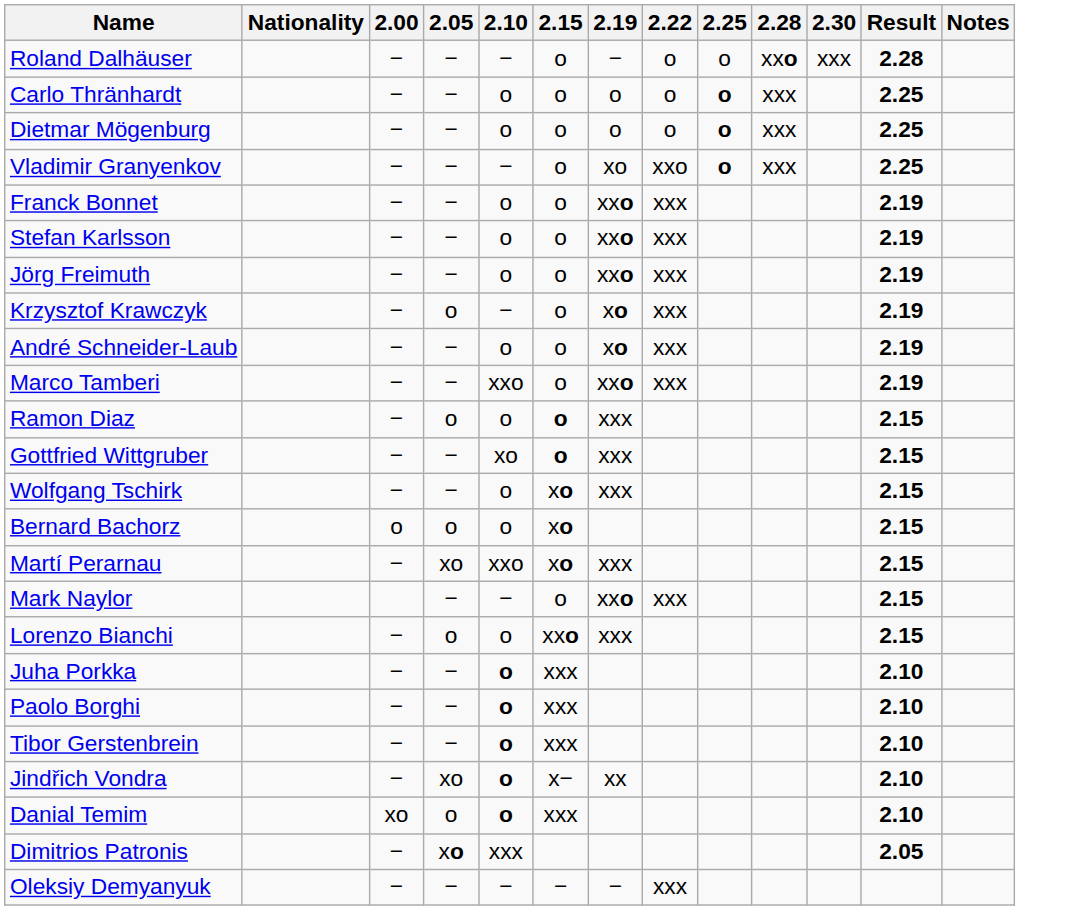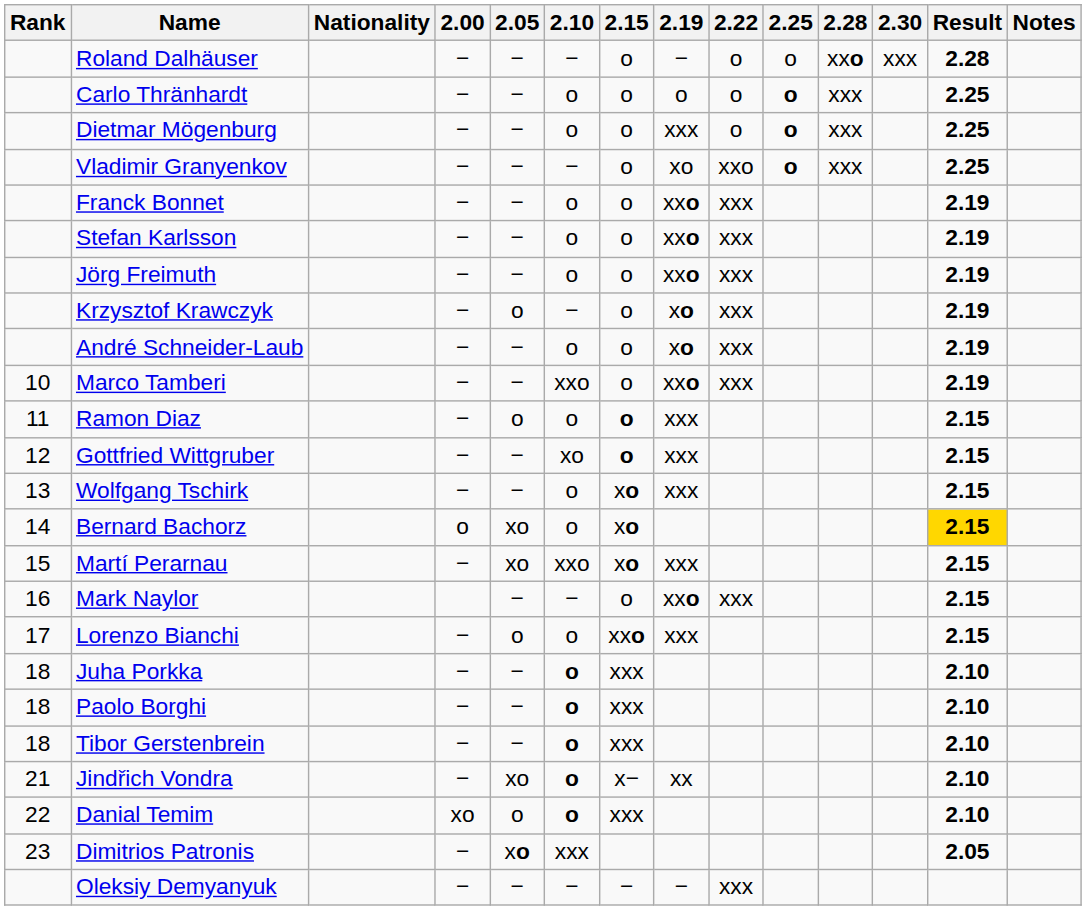 <table class="wikitable sortable" style="text-align:center">
 <tr>
+<th>Rank</th>
 <th>Name</th>
 <th>Nationality</th>
 <th>2.00</th>
 <th>2.05</th>
 <th>2.10</th>
 <th>2.15</th>
 <th>2.19</th>
 <th>2.22</th>
 <th>2.25</th>
 <th>2.28</th>
 <th>2.30</th>
 <th>Result</th>
 <th>Notes</th>
 </tr>
 <tr>
+<td></td>
 <td align="left"><a href='#'>Roland Dalhäuser</a></td>
 <td align=left></td>
 <td>−</td>
 <td>−</td>
 <td>−</td>
 <td>o</td>
 <td>−</td>
 <td>o</td>
 <td>o</td>
 <td>xx<strong>o</strong></td>
 <td>xxx</td>
 <td><strong>2.28</strong></td>
 <td></td>
 </tr>
 <tr>
+<td></td>
 <td align="left"><a href='#'>Carlo Thränhardt</a></td>
 <td align=left></td>
 <td>−</td>
 <td>−</td>
 <td>o</td>
 <td>o</td>
 <td>o</td>
 <td>o</td>
 <td><strong>o</strong></td>
 <td>xxx</td>
 <td></td>
 <td><strong>2.25</strong></td>
 <td></td>
 </tr>
 <tr>
+<td></td>
 <td align="left"><a href='#'>Dietmar Mögenburg</a></td>
 <td align=left></td>
 <td>−</td>
 <td>−</td>
 <td>o</td>
 <td>o</td>
-<td>o</td>
+<td>xxx</td>
 <td>o</td>
 <td><strong>o</strong></td>
 <td>xxx</td>
 <td></td>
 <td><strong>2.25</strong></td>
 <td></td>
 </tr>
 <tr>
+<td></td>
 <td align="left"><a href='#'>Vladimir Granyenkov</a></td>
 <td align=left></td>
 <td>−</td>
 <td>−</td>
 <td>−</td>
 <td>o</td>
 <td>xo</td>
 <td>xxo</td>
 <td><strong>o</strong></td>
 <td>xxx</td>
 <td></td>
 <td><strong>2.25</strong></td>
 <td></td>
 </tr>
 <tr>
+<td></td>
 <td align="left"><a href='#'>Franck Bonnet</a></td>
 <td align=left></td>
 <td>−</td>
 <td>−</td>
 <td>o</td>
 <td>o</td>
 <td>xx<strong>o</strong></td>
 <td>xxx</td>
 <td></td>
 <td></td>
 <td></td>
 <td><strong>2.19</strong></td>
 <td></td>
 </tr>
 <tr>
+<td></td>
 <td align="left"><a href='#'>Stefan Karlsson</a></td>
 <td align=left></td>
 <td>−</td>
 <td>−</td>
 <td>o</td>
 <td>o</td>
 <td>xx<strong>o</strong></td>
 <td>xxx</td>
 <td></td>
 <td></td>
 <td></td>
 <td><strong>2.19</strong></td>
 <td></td>
 </tr>
 <tr>
+<td></td>
 <td align="left"><a href='#'>Jörg Freimuth</a></td>
 <td align=left></td>
 <td>−</td>
 <td>−</td>
 <td>o</td>
 <td>o</td>
 <td>xx<strong>o</strong></td>
 <td>xxx</td>
 <td></td>
 <td></td>
 <td></td>
 <td><strong>2.19</strong></td>
 <td></td>
 </tr>
 <tr>
+<td></td>
 <td align="left"><a href='#'>Krzysztof Krawczyk</a></td>
 <td align=left></td>
 <td>−</td>
 <td>o</td>
 <td>−</td>
 <td>o</td>
 <td>x<strong>o</strong></td>
 <td>xxx</td>
 <td></td>
 <td></td>
 <td></td>
 <td><strong>2.19</strong></td>
 <td></td>
 </tr>
 <tr>
+<td></td>
 <td align="left"><a href='#'>André Schneider-Laub</a></td>
 <td align=left></td>
 <td>−</td>
 <td>−</td>
 <td>o</td>
 <td>o</td>
 <td>x<strong>o</strong></td>
 <td>xxx</td>
 <td></td>
 <td></td>
 <td></td>
 <td><strong>2.19</strong></td>
 <td></td>
 </tr>
 <tr>
+<td>10</td>
 <td align="left"><a href='#'>Marco Tamberi</a></td>
 <td align=left></td>
 <td>−</td>
 <td>−</td>
 <td>xxo</td>
 <td>o</td>
 <td>xx<strong>o</strong></td>
 <td>xxx</td>
 <td></td>
 <td></td>
 <td></td>
 <td><strong>2.19</strong></td>
 <td></td>
 </tr>
 <tr>
+<td>11</td>
 <td align="left"><a href='#'>Ramon Diaz</a></td>
 <td align=left></td>
 <td>−</td>
 <td>o</td>
 <td>o</td>
 <td><strong>o</strong></td>
 <td>xxx</td>
 <td></td>
 <td></td>
 <td></td>
 <td></td>
 <td><strong>2.15</strong></td>
 <td></td>
 </tr>
 <tr>
+<td>12</td>
 <td align="left"><a href='#'>Gottfried Wittgruber</a></td>
 <td align=left></td>
 <td>−</td>
 <td>−</td>
 <td>xo</td>
 <td><strong>o</strong></td>
 <td>xxx</td>
 <td></td>
 <td></td>
 <td></td>
 <td></td>
 <td><strong>2.15</strong></td>
 <td></td>
 </tr>
 <tr>
+<td>13</td>
 <td align="left"><a href='#'>Wolfgang Tschirk</a></td>
 <td align=left></td>
 <td>−</td>
 <td>−</td>
 <td>o</td>
 <td>x<strong>o</strong></td>
 <td>xxx</td>
 <td></td>
 <td></td>
 <td></td>
 <td></td>
 <td><strong>2.15</strong></td>
 <td></td>
 </tr>
 <tr>
+<td>14</td>
 <td align="left"><a href='#'>Bernard Bachorz</a></td>
 <td align=left></td>
 <td>o</td>
-<td>o</td>
+<td>xo</td>
 <td>o</td>
 <td>x<strong>o</strong></td>
 <td></td>
 <td></td>
 <td></td>
 <td></td>
 <td></td>
-<td><strong>2.15</strong></td>
+<td style="background: gold;"><strong>2.15</strong></td>
 <td></td>
 </tr>
 <tr>
+<td>15</td>
 <td align="left"><a href='#'>Martí Perarnau</a></td>
 <td align=left></td>
 <td>−</td>
 <td>xo</td>
 <td>xxo</td>
 <td>x<strong>o</strong></td>
 <td>xxx</td>
 <td></td>
 <td></td>
 <td></td>
 <td></td>
 <td><strong>2.15</strong></td>
 <td></td>
 </tr>
 <tr>
+<td>16</td>
 <td align="left"><a href='#'>Mark Naylor</a></td>
 <td align=left></td>
 <td></td>
 <td>−</td>
 <td>−</td>
 <td>o</td>
 <td>xx<strong>o</strong></td>
 <td>xxx</td>
 <td></td>
 <td></td>
 <td></td>
 <td><strong>2.15</strong></td>
 <td></td>
 </tr>
 <tr>
+<td>17</td>
 <td align="left"><a href='#'>Lorenzo Bianchi</a></td>
 <td align=left></td>
 <td>−</td>
 <td>o</td>
 <td>o</td>
 <td>xx<strong>o</strong></td>
 <td>xxx</td>
 <td></td>
 <td></td>
 <td></td>
 <td></td>
 <td><strong>2.15</strong></td>
 <td></td>
 </tr>
 <tr>
+<td>18</td>
 <td align="left"><a href='#'>Juha Porkka</a></td>
 <td align=left></td>
 <td>−</td>
 <td>−</td>
 <td><strong>o</strong></td>
 <td>xxx</td>
 <td></td>
 <td></td>
 <td></td>
 <td></td>
 <td></td>
 <td><strong>2.10</strong></td>
 <td></td>
 </tr>
 <tr>
+<td>18</td>
 <td align="left"><a href='#'>Paolo Borghi</a></td>
 <td align=left></td>
 <td>−</td>
 <td>−</td>
 <td><strong>o</strong></td>
 <td>xxx</td>
 <td></td>
 <td></td>
 <td></td>
 <td></td>
 <td></td>
 <td><strong>2.10</strong></td>
 <td></td>
 </tr>
 <tr>
+<td>18</td>
 <td align="left"><a href='#'>Tibor Gerstenbrein</a></td>
 <td align=left></td>
 <td>−</td>
 <td>−</td>
 <td><strong>o</strong></td>
 <td>xxx</td>
 <td></td>
 <td></td>
 <td></td>
 <td></td>
 <td></td>
 <td><strong>2.10</strong></td>
 <td></td>
 </tr>
 <tr>
+<td>21</td>
 <td align="left"><a href='#'>Jindřich Vondra</a></td>
 <td align=left></td>
 <td>−</td>
 <td>xo</td>
 <td><strong>o</strong></td>
 <td>x−</td>
 <td>xx</td>
 <td></td>
 <td></td>
 <td></td>
 <td></td>
 <td><strong>2.10</strong></td>
 <td></td>
 </tr>
 <tr>
+<td>22</td>
 <td align="left"><a href='#'>Danial Temim</a></td>
 <td align=left></td>
 <td>xo</td>
 <td>o</td>
 <td><strong>o</strong></td>
 <td>xxx</td>
 <td></td>
 <td></td>
 <td></td>
 <td></td>
 <td></td>
 <td><strong>2.10</strong></td>
 <td></td>
 </tr>
 <tr>
+<td>23</td>
 <td align="left"><a href='#'>Dimitrios Patronis</a></td>
 <td align=left></td>
 <td>−</td>
 <td>x<strong>o</strong></td>
 <td>xxx</td>
 <td></td>
 <td></td>
 <td></td>
 <td></td>
 <td></td>
 <td></td>
 <td><strong>2.05</strong></td>
 <td></td>
 </tr>
 <tr>
+<td></td>
 <td align="left"><a href='#'>Oleksiy Demyanyuk</a></td>
 <td align=left></td>
 <td>−</td>
 <td>−</td>
 <td>−</td>
 <td>−</td>
 <td>−</td>
 <td>xxx</td>
 <td></td>
 <td></td>
 <td></td>
 <td><strong></strong></td>
 <td></td>
 </tr>
 </table>
